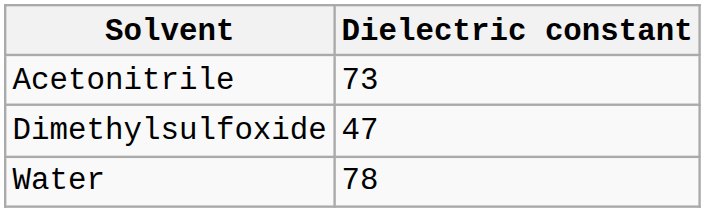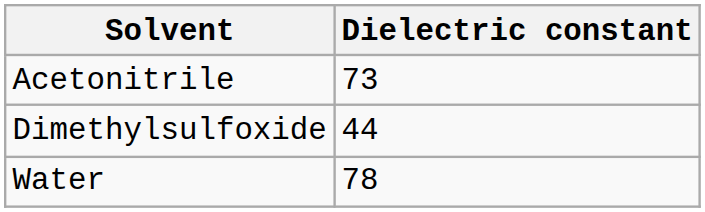 <table class="wikitable">
 <tr>
 <th>Solvent</th>
 <th>Dielectric constant</th>
 </tr>
 <tr>
 <td>Acetonitrile</td>
 <td>73</td>
 </tr>
 <tr>
 <td>Dimethylsulfoxide</td>
-<td>47</td>
+<td>44</td>
 </tr>
 <tr>
 <td>Water</td>
 <td>78</td>
 </tr>
 </table>
